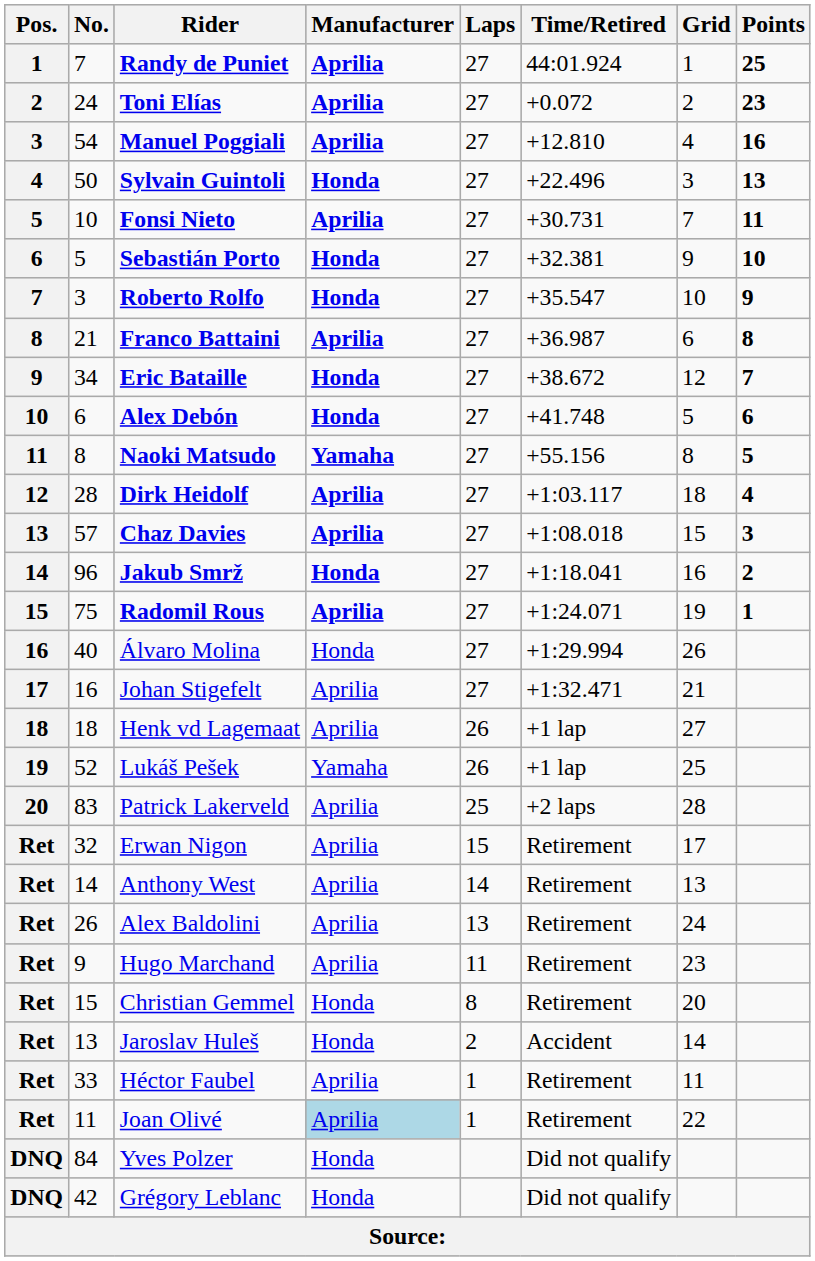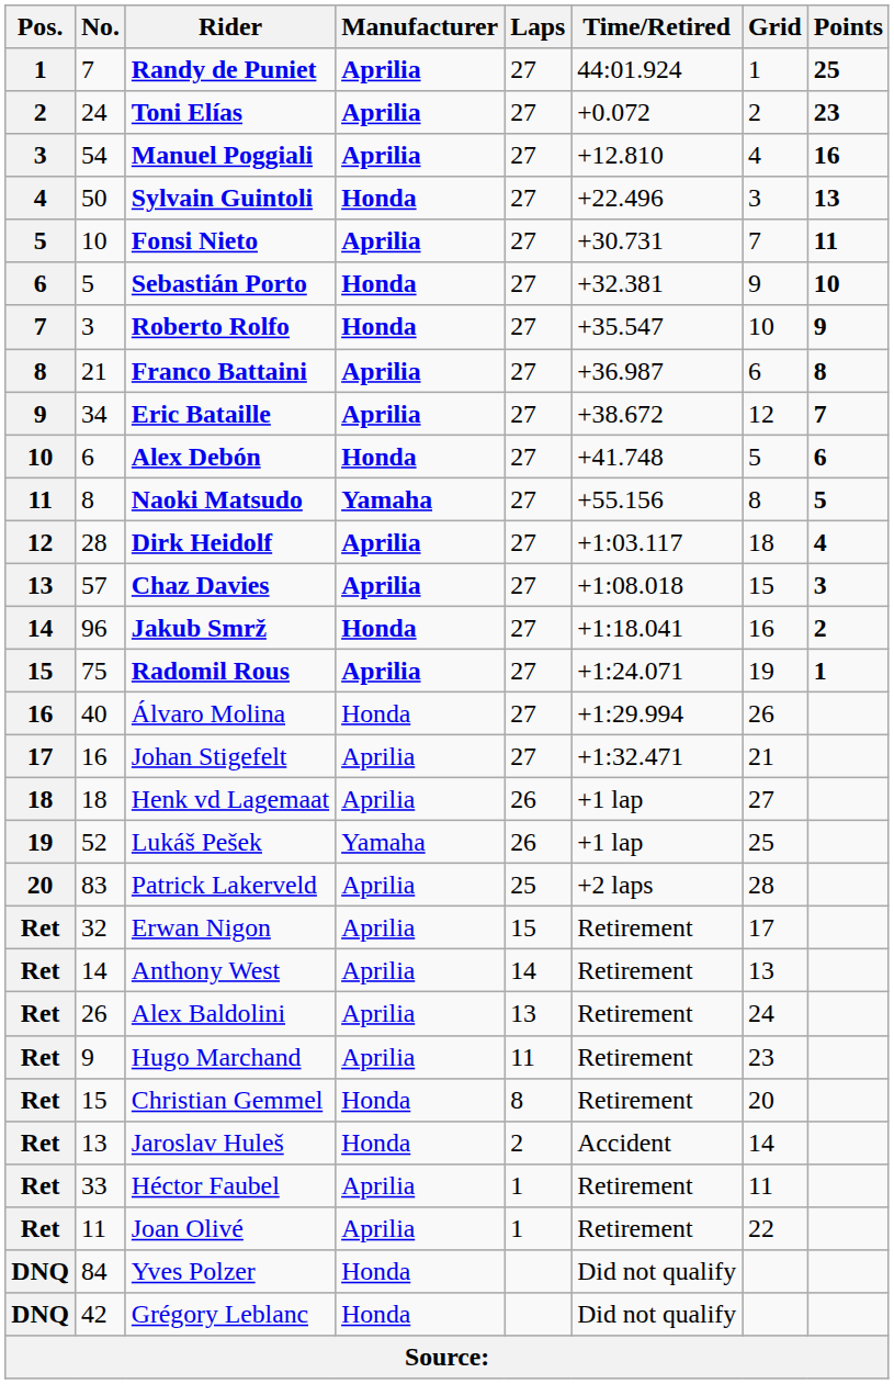 <table class="wikitable" style="font-size: 95%;">
 <tr>
 <th>Pos.</th>
 <th>No.</th>
 <th>Rider</th>
 <th>Manufacturer</th>
 <th>Laps</th>
 <th>Time/Retired</th>
 <th>Grid</th>
 <th>Points</th>
 </tr>
 <tr>
 <th>1</th>
 <td>7</td>
 <td> <strong><a href='#'>Randy de Puniet</a></strong></td>
 <td><strong><a href='#'>Aprilia</a></strong></td>
 <td>27</td>
 <td>44:01.924</td>
 <td>1</td>
 <td><strong>25</strong></td>
 </tr>
 <tr>
 <th>2</th>
 <td>24</td>
 <td> <strong><a href='#'>Toni Elías</a></strong></td>
 <td><strong><a href='#'>Aprilia</a></strong></td>
 <td>27</td>
 <td>+0.072</td>
 <td>2</td>
 <td><strong>23</strong></td>
 </tr>
 <tr>
 <th>3</th>
 <td>54</td>
 <td> <strong><a href='#'>Manuel Poggiali</a></strong></td>
 <td><strong><a href='#'>Aprilia</a></strong></td>
 <td>27</td>
 <td>+12.810</td>
 <td>4</td>
 <td><strong>16</strong></td>
 </tr>
 <tr>
 <th>4</th>
 <td>50</td>
 <td> <strong><a href='#'>Sylvain Guintoli</a></strong></td>
 <td><strong><a href='#'>Honda</a></strong></td>
 <td>27</td>
 <td>+22.496</td>
 <td>3</td>
 <td><strong>13</strong></td>
 </tr>
 <tr>
 <th>5</th>
 <td>10</td>
 <td> <strong><a href='#'>Fonsi Nieto</a></strong></td>
 <td><strong><a href='#'>Aprilia</a></strong></td>
 <td>27</td>
 <td>+30.731</td>
 <td>7</td>
 <td><strong>11</strong></td>
 </tr>
 <tr>
 <th>6</th>
 <td>5</td>
 <td> <strong><a href='#'>Sebastián Porto</a></strong></td>
 <td><strong><a href='#'>Honda</a></strong></td>
 <td>27</td>
 <td>+32.381</td>
 <td>9</td>
 <td><strong>10</strong></td>
 </tr>
 <tr>
 <th>7</th>
 <td>3</td>
 <td> <strong><a href='#'>Roberto Rolfo</a></strong></td>
 <td><strong><a href='#'>Honda</a></strong></td>
 <td>27</td>
 <td>+35.547</td>
 <td>10</td>
 <td><strong>9</strong></td>
 </tr>
 <tr>
 <th>8</th>
 <td>21</td>
 <td> <strong><a href='#'>Franco Battaini</a></strong></td>
 <td><strong><a href='#'>Aprilia</a></strong></td>
 <td>27</td>
 <td>+36.987</td>
 <td>6</td>
 <td><strong>8</strong></td>
 </tr>
 <tr>
 <th>9</th>
 <td>34</td>
 <td> <strong><a href='#'>Eric Bataille</a></strong></td>
-<td><strong><a href='#'>Honda</a></strong></td>
+<td><strong><a href='#'>Aprilia</a></strong></td>
 <td>27</td>
 <td>+38.672</td>
 <td>12</td>
 <td><strong>7</strong></td>
 </tr>
 <tr>
 <th>10</th>
 <td>6</td>
 <td> <strong><a href='#'>Alex Debón</a></strong></td>
 <td><strong><a href='#'>Honda</a></strong></td>
 <td>27</td>
 <td>+41.748</td>
 <td>5</td>
 <td><strong>6</strong></td>
 </tr>
 <tr>
 <th>11</th>
 <td>8</td>
 <td> <strong><a href='#'>Naoki Matsudo</a></strong></td>
 <td><strong><a href='#'>Yamaha</a></strong></td>
 <td>27</td>
 <td>+55.156</td>
 <td>8</td>
 <td><strong>5</strong></td>
 </tr>
 <tr>
 <th>12</th>
 <td>28</td>
 <td> <strong><a href='#'>Dirk Heidolf</a></strong></td>
 <td><strong><a href='#'>Aprilia</a></strong></td>
 <td>27</td>
 <td>+1:03.117</td>
 <td>18</td>
 <td><strong>4</strong></td>
 </tr>
 <tr>
 <th>13</th>
 <td>57</td>
 <td> <strong><a href='#'>Chaz Davies</a></strong></td>
 <td><strong><a href='#'>Aprilia</a></strong></td>
 <td>27</td>
 <td>+1:08.018</td>
 <td>15</td>
 <td><strong>3</strong></td>
 </tr>
 <tr>
 <th>14</th>
 <td>96</td>
 <td> <strong><a href='#'>Jakub Smrž</a></strong></td>
 <td><strong><a href='#'>Honda</a></strong></td>
 <td>27</td>
 <td>+1:18.041</td>
 <td>16</td>
 <td><strong>2</strong></td>
 </tr>
 <tr>
 <th>15</th>
 <td>75</td>
 <td> <strong><a href='#'>Radomil Rous</a></strong></td>
 <td><strong><a href='#'>Aprilia</a></strong></td>
 <td>27</td>
 <td>+1:24.071</td>
 <td>19</td>
 <td><strong>1</strong></td>
 </tr>
 <tr>
 <th>16</th>
 <td>40</td>
 <td> <a href='#'>Álvaro Molina</a></td>
 <td><a href='#'>Honda</a></td>
 <td>27</td>
 <td>+1:29.994</td>
 <td>26</td>
 <td></td>
 </tr>
 <tr>
 <th>17</th>
 <td>16</td>
 <td> <a href='#'>Johan Stigefelt</a></td>
 <td><a href='#'>Aprilia</a></td>
 <td>27</td>
 <td>+1:32.471</td>
 <td>21</td>
 <td></td>
 </tr>
 <tr>
 <th>18</th>
 <td>18</td>
 <td> <a href='#'>Henk vd Lagemaat</a></td>
 <td><a href='#'>Aprilia</a></td>
 <td>26</td>
 <td>+1 lap</td>
 <td>27</td>
 <td></td>
 </tr>
 <tr>
 <th>19</th>
 <td>52</td>
 <td> <a href='#'>Lukáš Pešek</a></td>
 <td><a href='#'>Yamaha</a></td>
 <td>26</td>
 <td>+1 lap</td>
 <td>25</td>
 <td></td>
 </tr>
 <tr>
 <th>20</th>
 <td>83</td>
 <td> <a href='#'>Patrick Lakerveld</a></td>
 <td><a href='#'>Aprilia</a></td>
 <td>25</td>
 <td>+2 laps</td>
 <td>28</td>
 <td></td>
 </tr>
 <tr>
 <th>Ret</th>
 <td>32</td>
 <td> <a href='#'>Erwan Nigon</a></td>
 <td><a href='#'>Aprilia</a></td>
 <td>15</td>
 <td>Retirement</td>
 <td>17</td>
 <td></td>
 </tr>
 <tr>
 <th>Ret</th>
 <td>14</td>
 <td> <a href='#'>Anthony West</a></td>
 <td><a href='#'>Aprilia</a></td>
 <td>14</td>
 <td>Retirement</td>
 <td>13</td>
 <td></td>
 </tr>
 <tr>
 <th>Ret</th>
 <td>26</td>
 <td> <a href='#'>Alex Baldolini</a></td>
 <td><a href='#'>Aprilia</a></td>
 <td>13</td>
 <td>Retirement</td>
 <td>24</td>
 <td></td>
 </tr>
 <tr>
 <th>Ret</th>
 <td>9</td>
 <td> <a href='#'>Hugo Marchand</a></td>
 <td><a href='#'>Aprilia</a></td>
 <td>11</td>
 <td>Retirement</td>
 <td>23</td>
 <td></td>
 </tr>
 <tr>
 <th>Ret</th>
 <td>15</td>
 <td> <a href='#'>Christian Gemmel</a></td>
 <td><a href='#'>Honda</a></td>
 <td>8</td>
 <td>Retirement</td>
 <td>20</td>
 <td></td>
 </tr>
 <tr>
 <th>Ret</th>
 <td>13</td>
 <td> <a href='#'>Jaroslav Huleš</a></td>
 <td><a href='#'>Honda</a></td>
 <td>2</td>
 <td>Accident</td>
 <td>14</td>
 <td></td>
 </tr>
 <tr>
 <th>Ret</th>
 <td>33</td>
 <td> <a href='#'>Héctor Faubel</a></td>
 <td><a href='#'>Aprilia</a></td>
 <td>1</td>
 <td>Retirement</td>
 <td>11</td>
 <td></td>
 </tr>
 <tr>
 <th>Ret</th>
 <td>11</td>
 <td> <a href='#'>Joan Olivé</a></td>
-<td style="background: lightblue;"><a href='#'>Aprilia</a></td>
+<td><a href='#'>Aprilia</a></td>
 <td>1</td>
 <td>Retirement</td>
 <td>22</td>
 <td></td>
 </tr>
 <tr>
 <th>DNQ</th>
 <td>84</td>
 <td> <a href='#'>Yves Polzer</a></td>
 <td><a href='#'>Honda</a></td>
 <td></td>
 <td>Did not qualify</td>
 <td></td>
 <td></td>
 </tr>
 <tr>
 <th>DNQ</th>
 <td>42</td>
 <td> <a href='#'>Grégory Leblanc</a></td>
 <td><a href='#'>Honda</a></td>
 <td></td>
 <td>Did not qualify</td>
 <td></td>
 <td></td>
 </tr>
 <tr>
 <th colspan=8>Source: </th>
 </tr>
 </table>
